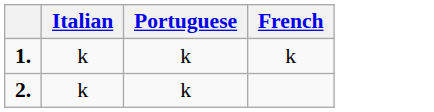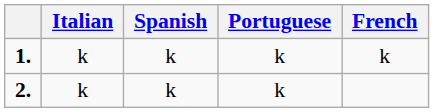 <table class="wikitable">
 <tr>
 <th></th>
 <th> <a href='#'>Italian</a> </th>
+<th> <a href='#'>Spanish</a> </th>
 <th> <a href='#'>Portuguese</a> </th>
 <th> <a href='#'>French</a> </th>
 </tr>
 <tr>
 <td> <strong>1.</strong> </td>
 <td align=center> k </td>
 <td align=center> k </td>
 <td align=center> k </td>
+<td align=center> k </td>
 </tr>
 <tr>
 <td> <strong>2.</strong> </td>
 <td align=center> k </td>
 <td align=center> k </td>
+<td align=center> k </td>
 <td align=center>  </td>
 </tr>
 </table>
